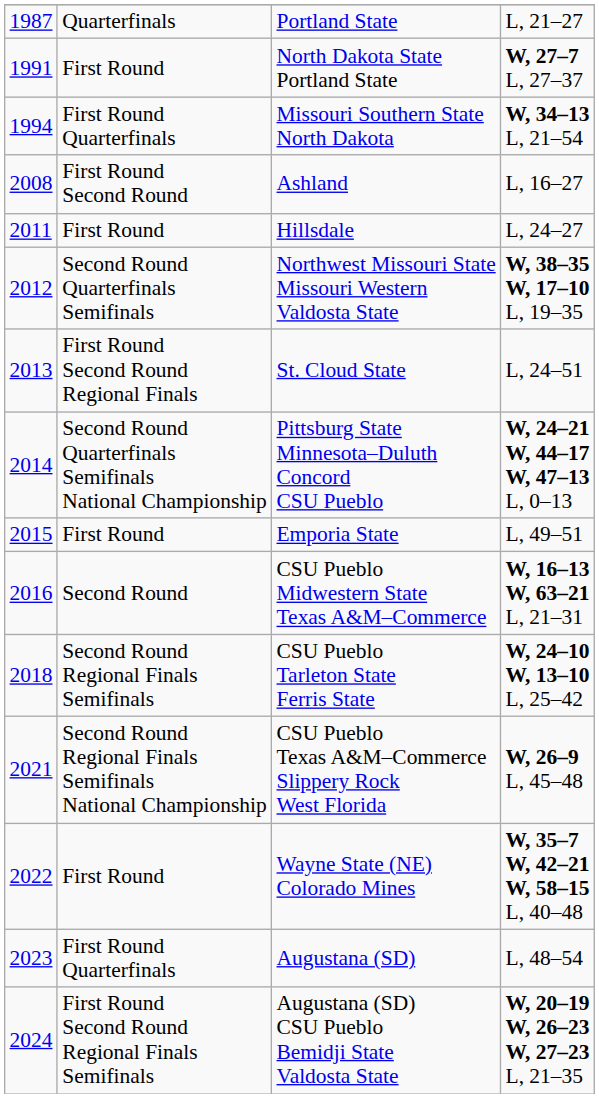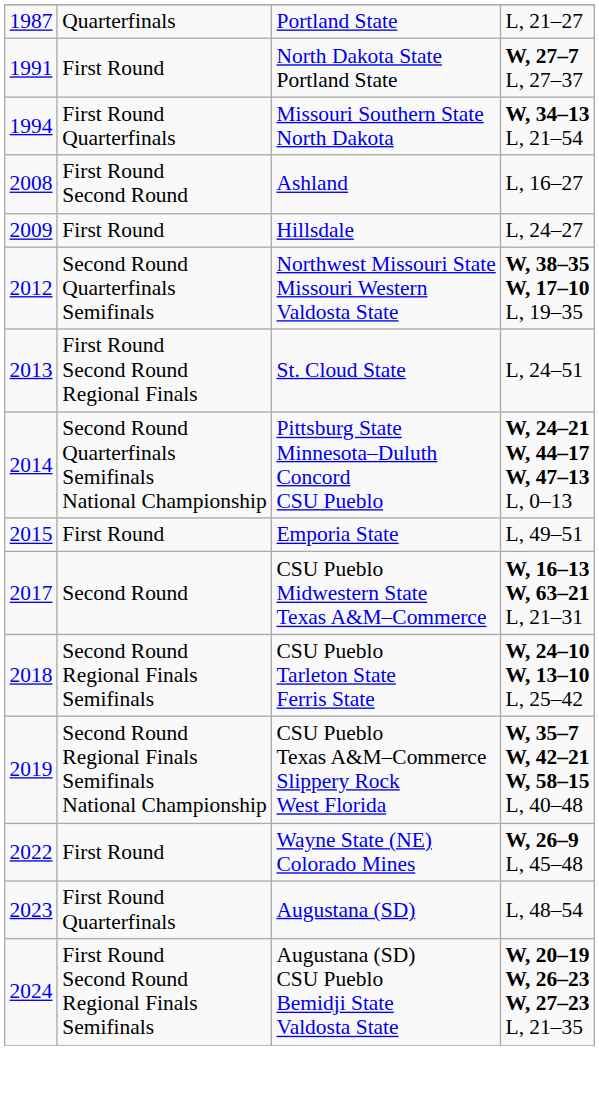 <table class="wikitable">
 <tr>
 </tr>
 <tr>
 <td><a href='#'>1987</a></td>
 <td>Quarterfinals</td>
 <td><a href='#'>Portland State</a></td>
 <td>L, 21–27</td>
 </tr>
 <tr>
 <td><a href='#'>1991</a></td>
 <td>First Round</td>
 <td><a href='#'>North Dakota State</a><br>Portland State</td>
 <td><strong>W, 27–7</strong><br>L, 27–37</td>
 </tr>
 <tr>
 <td><a href='#'>1994</a></td>
 <td>First Round<br>Quarterfinals</td>
 <td><a href='#'>Missouri Southern State</a><br><a href='#'>North Dakota</a></td>
 <td><strong>W, 34–13</strong><br>L, 21–54</td>
 </tr>
 <tr>
 <td><a href='#'>2008</a></td>
 <td>First Round<br>Second Round</td>
 <td><a href='#'>Ashland</a></td>
 <td>L, 16–27</td>
 </tr>
 <tr>
-<td><a href='#'>2011</a></td>
+<td><a href='#'>2009</a></td>
 <td>First Round</td>
 <td><a href='#'>Hillsdale</a></td>
 <td>L, 24–27 </td>
 </tr>
 <tr>
 <td><a href='#'>2012</a></td>
 <td>Second Round<br>Quarterfinals<br>Semifinals</td>
 <td><a href='#'>Northwest Missouri State</a><br><a href='#'>Missouri Western</a><br><a href='#'>Valdosta State</a></td>
 <td><strong>W, 38–35</strong><br><strong>W, 17–10</strong><br>L, 19–35</td>
 </tr>
 <tr>
 <td><a href='#'>2013</a></td>
 <td>First Round<br>Second Round<br>Regional Finals</td>
 <td><a href='#'>St. Cloud State</a></td>
 <td>L, 24–51</td>
 </tr>
 <tr>
 <td><a href='#'>2014</a></td>
 <td>Second Round<br>Quarterfinals<br>Semifinals<br>National Championship</td>
 <td><a href='#'>Pittsburg State</a><br><a href='#'>Minnesota–Duluth</a><br><a href='#'>Concord</a><br><a href='#'>CSU Pueblo</a></td>
 <td><strong>W, 24–21</strong><br><strong>W, 44–17</strong><br><strong>W, 47–13</strong><br>L, 0–13</td>
 </tr>
 <tr>
 <td><a href='#'>2015</a></td>
 <td>First Round</td>
 <td><a href='#'>Emporia State</a></td>
 <td>L, 49–51</td>
 </tr>
 <tr>
-<td><a href='#'>2016</a></td>
+<td><a href='#'>2017</a></td>
 <td>Second Round</td>
 <td>CSU Pueblo<br><a href='#'>Midwestern State</a><br><a href='#'>Texas A&M–Commerce</a></td>
 <td><strong>W, 16–13 </strong><br><strong>W, 63–21</strong><br>L, 21–31</td>
 </tr>
 <tr>
 <td><a href='#'>2018</a></td>
 <td>Second Round<br>Regional Finals<br>Semifinals</td>
 <td>CSU Pueblo<br><a href='#'>Tarleton State</a><br><a href='#'>Ferris State</a></td>
 <td><strong>W, 24–10</strong><br><strong>W, 13–10</strong><br>L, 25–42</td>
 </tr>
 <tr>
-<td><a href='#'>2021</a></td>
+<td><a href='#'>2019</a></td>
 <td>Second Round<br>Regional Finals<br>Semifinals<br>National Championship</td>
 <td>CSU Pueblo<br>Texas A&M–Commerce<br><a href='#'>Slippery Rock</a><br><a href='#'>West Florida</a></td>
-<td><strong>W, 26–9</strong><br>L, 45–48</td>
+<td><strong>W, 35–7</strong><br><strong>W, 42–21</strong><br><strong>W, 58–15</strong><br>L, 40–48</td>
 </tr>
 <tr>
 <td><a href='#'>2022</a></td>
 <td>First Round</td>
 <td><a href='#'>Wayne State (NE)</a><br><a href='#'>Colorado Mines</a></td>
-<td><strong>W, 35–7</strong><br><strong>W, 42–21</strong><br><strong>W, 58–15</strong><br>L, 40–48</td>
+<td><strong>W, 26–9</strong><br>L, 45–48</td>
 </tr>
 <tr>
 <td><a href='#'>2023</a></td>
 <td>First Round<br>Quarterfinals</td>
 <td><a href='#'>Augustana (SD)</a></td>
 <td>L, 48–54</td>
 </tr>
 <tr>
 <td><a href='#'>2024</a></td>
 <td>First Round<br>Second Round<br>Regional Finals<br>Semifinals</td>
 <td>Augustana (SD)<br>CSU Pueblo<br><a href='#'>Bemidji State</a><br><a href='#'>Valdosta State</a></td>
 <td><strong>W, 20–19</strong><br><strong>W, 26–23</strong><br><strong>W, 27–23</strong><br>L, 21–35</td>
 </tr>
 </table>
